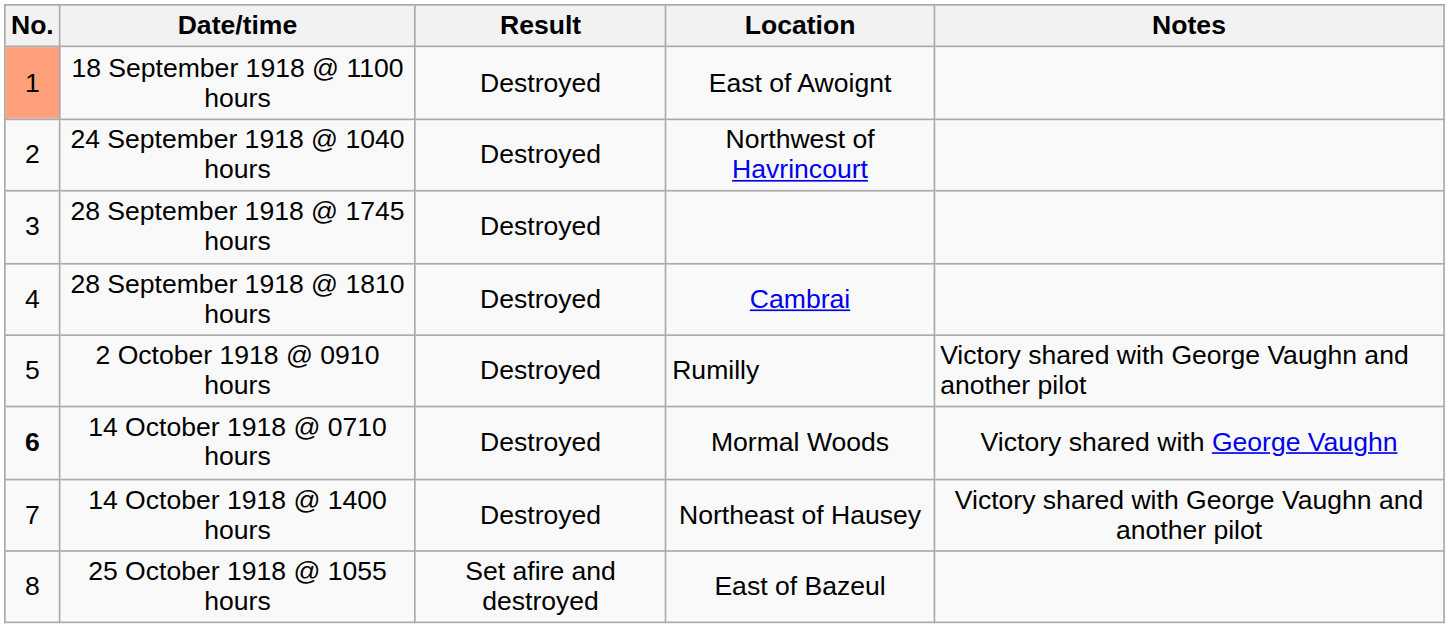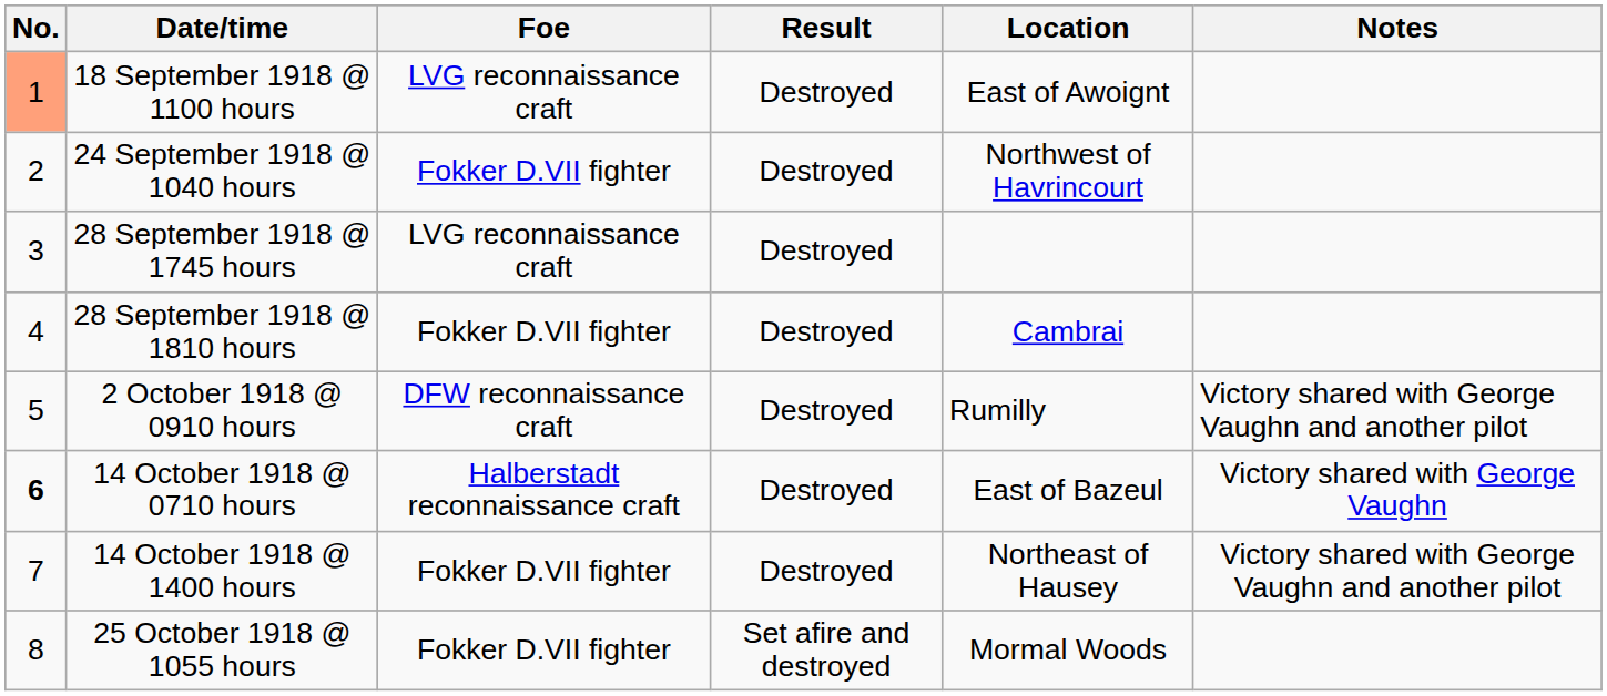 <table class="wikitable">
 <tr>
 <th>No.</th>
 <th>Date/time</th>
+<th>Foe</th>
 <th>Result</th>
 <th>Location</th>
 <th>Notes</th>
 </tr>
 <tr style="text-align:center;">
 <td style="background: lightsalmon;">1</td>
 <td>18 September 1918 @ 1100 hours</td>
+<td><a href='#'>LVG</a> reconnaissance craft</td>
 <td>Destroyed</td>
 <td style="text-align:center;">East of Awoignt</td>
 <td></td>
 </tr>
 <tr style="text-align:center;">
 <td>2</td>
 <td>24 September 1918 @ 1040 hours</td>
+<td><a href='#'>Fokker D.VII</a> fighter</td>
 <td>Destroyed</td>
 <td>Northwest of <a href='#'>Havrincourt</a></td>
 <td></td>
 </tr>
 <tr style="text-align:center;">
 <td>3</td>
 <td>28 September 1918 @ 1745 hours</td>
+<td>LVG reconnaissance craft</td>
 <td>Destroyed</td>
 <td></td>
 <td></td>
 </tr>
 <tr style="text-align:center;">
 <td>4</td>
 <td>28 September 1918 @ 1810 hours</td>
+<td>Fokker D.VII fighter</td>
 <td>Destroyed</td>
 <td><a href='#'>Cambrai</a></td>
 <td></td>
 </tr>
 <tr>
 <td style="text-align:center;">5</td>
 <td style="text-align:center;">2 October 1918 @ 0910 hours</td>
+<td style="text-align:center;"><a href='#'>DFW</a> reconnaissance craft</td>
 <td style="text-align:center;">Destroyed</td>
 <td>Rumilly</td>
 <td>Victory shared with George Vaughn and another pilot</td>
 </tr>
 <tr style="text-align:center;">
 <td><strong>6</strong></td>
 <td>14 October 1918 @ 0710 hours</td>
+<td><a href='#'>Halberstadt</a> reconnaissance craft</td>
 <td>Destroyed</td>
-<td>Mormal Woods</td>
+<td>East of Bazeul</td>
 <td style="text-align:center;">Victory shared with <a href='#'>George Vaughn</a></td>
 </tr>
 <tr style="text-align:center;">
 <td>7</td>
 <td>14 October 1918 @ 1400 hours</td>
+<td>Fokker D.VII fighter</td>
 <td>Destroyed</td>
 <td>Northeast of Hausey</td>
 <td>Victory shared with George Vaughn and another pilot</td>
 </tr>
 <tr style="text-align:center;">
 <td>8</td>
 <td>25 October 1918 @ 1055 hours</td>
+<td>Fokker D.VII fighter</td>
 <td>Set afire and destroyed</td>
-<td>East of Bazeul</td>
+<td>Mormal Woods</td>
 <td></td>
 </tr>
 </table>
